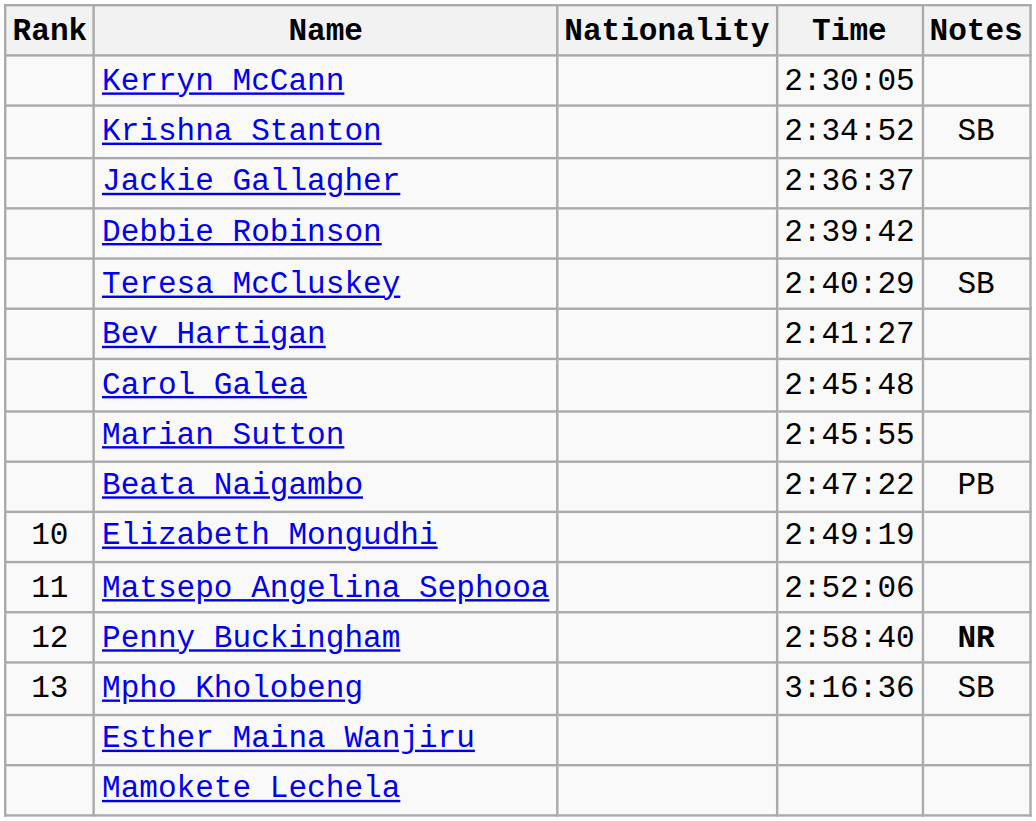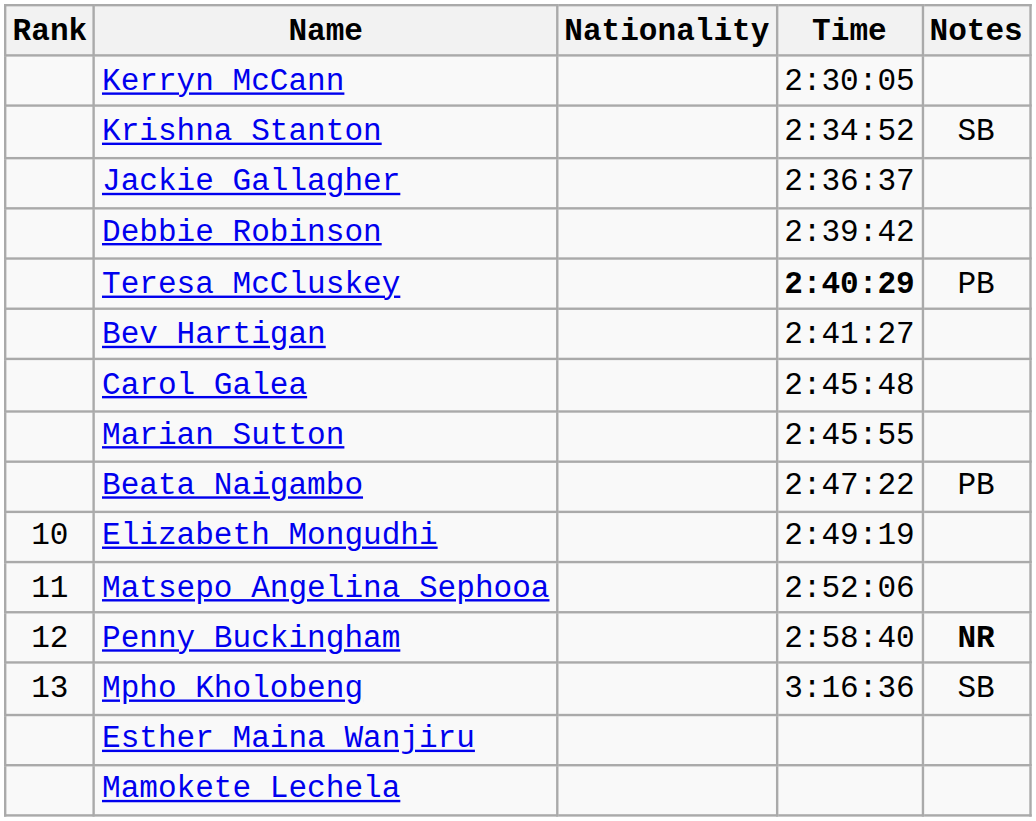 <table class="wikitable sortable" style="text-align:center">
 <tr>
 <th>Rank</th>
 <th>Name</th>
 <th>Nationality</th>
 <th>Time</th>
 <th>Notes</th>
 </tr>
 <tr>
 <td></td>
 <td align=left><a href='#'>Kerryn McCann</a></td>
 <td align=left></td>
 <td>2:30:05</td>
 <td></td>
 </tr>
 <tr>
 <td></td>
 <td align=left><a href='#'>Krishna Stanton</a></td>
 <td align=left></td>
 <td>2:34:52</td>
 <td>SB</td>
 </tr>
 <tr>
 <td></td>
 <td align=left><a href='#'>Jackie Gallagher</a></td>
 <td align=left></td>
 <td>2:36:37</td>
 <td></td>
 </tr>
 <tr>
 <td></td>
 <td align=left><a href='#'>Debbie Robinson</a></td>
 <td align=left></td>
 <td>2:39:42</td>
 <td></td>
 </tr>
 <tr>
 <td></td>
 <td align=left><a href='#'>Teresa McCluskey</a></td>
 <td align=left></td>
-<td>2:40:29</td>
-<td>SB</td>
+<td><strong>2:40:29</strong></td>
+<td>PB</td>
 </tr>
 <tr>
 <td></td>
 <td align=left><a href='#'>Bev Hartigan</a></td>
 <td align=left></td>
 <td>2:41:27</td>
 <td></td>
 </tr>
 <tr>
 <td></td>
 <td align=left><a href='#'>Carol Galea</a></td>
 <td align=left></td>
 <td>2:45:48</td>
 <td></td>
 </tr>
 <tr>
 <td></td>
 <td align=left><a href='#'>Marian Sutton</a></td>
 <td align=left></td>
 <td>2:45:55</td>
 <td></td>
 </tr>
 <tr>
 <td></td>
 <td align=left><a href='#'>Beata Naigambo</a></td>
 <td align=left></td>
 <td>2:47:22</td>
 <td>PB</td>
 </tr>
 <tr>
 <td>10</td>
 <td align=left><a href='#'>Elizabeth Mongudhi</a></td>
 <td align=left></td>
 <td>2:49:19</td>
 <td></td>
 </tr>
 <tr>
 <td>11</td>
 <td align=left><a href='#'>Matsepo Angelina Sephooa</a></td>
 <td align=left></td>
 <td>2:52:06</td>
 <td></td>
 </tr>
 <tr>
 <td>12</td>
 <td align=left><a href='#'>Penny Buckingham</a></td>
 <td align=left></td>
 <td>2:58:40</td>
 <td><strong>NR</strong></td>
 </tr>
 <tr>
 <td>13</td>
 <td align=left><a href='#'>Mpho Kholobeng</a></td>
 <td align=left></td>
 <td>3:16:36</td>
 <td>SB</td>
 </tr>
 <tr>
 <td></td>
 <td align=left><a href='#'>Esther Maina Wanjiru</a></td>
 <td align=left></td>
 <td></td>
 <td></td>
 </tr>
 <tr>
 <td></td>
 <td align=left><a href='#'>Mamokete Lechela</a></td>
 <td align=left></td>
 <td></td>
 <td></td>
 </tr>
 </table>
